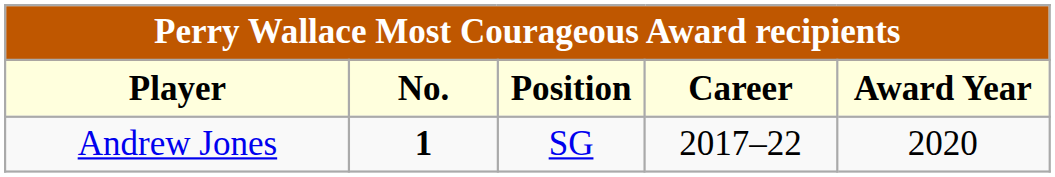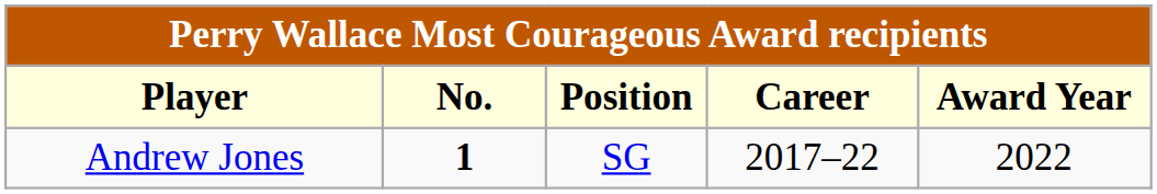 <table class="wikitable" style="text-align:center">
 <tr>
 <td colspan="5" style= "background: #BF5700; color:white"><strong>Perry Wallace Most Courageous Award recipients</strong></td>
 </tr>
 <tr>
 <th style="width:150px; background: #ffffdd;">Player</th>
 <th style="width:60px; background: #ffffdd;">No.</th>
 <th style="width:60px; background: #ffffdd;">Position</th>
 <th style="width:80px; background: #ffffdd;">Career</th>
 <th style="width:90px; background: #ffffdd;">Award Year</th>
 </tr>
 <tr>
 <td><a href='#'>Andrew Jones</a></td>
 <td><strong>1</strong></td>
 <td><a href='#'>SG</a></td>
 <td>2017–22</td>
-<td>2020</td>
+<td>2022</td>
 </tr>
 </table>
